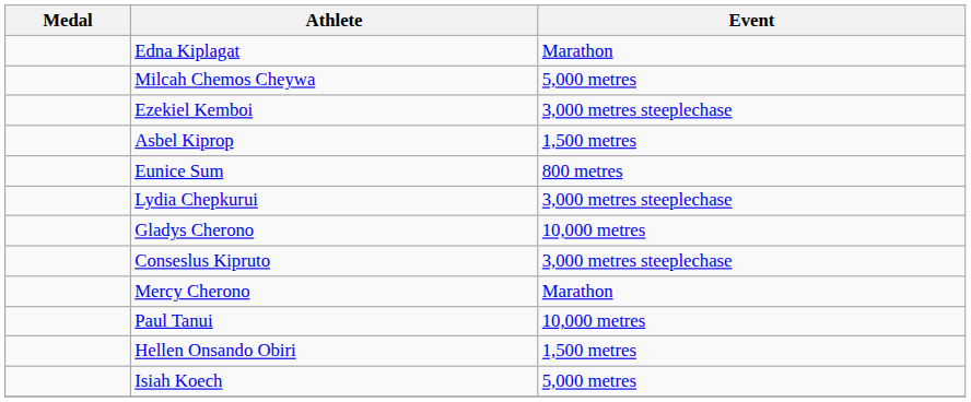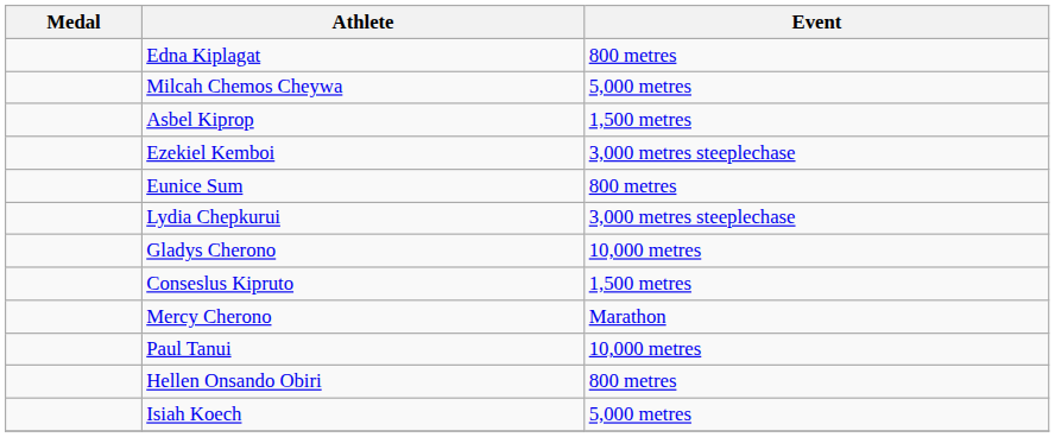 <table class="wikitable" style="font-size:90%" width=60%>
 <tr>
 <th>Medal</th>
 <th>Athlete</th>
 <th>Event</th>
 </tr>
 <tr>
 <td></td>
 <td><a href='#'>Edna Kiplagat</a></td>
-<td><a href='#'>Marathon</a></td>
+<td><a href='#'>800 metres</a></td>
 </tr>
 <tr>
 <td></td>
 <td><a href='#'>Milcah Chemos Cheywa</a></td>
 <td><a href='#'>5,000 metres</a></td>
 </tr>
 <tr>
 <td></td>
-<td><a href='#'>Ezekiel Kemboi</a></td>
-<td><a href='#'>3,000 metres steeplechase</a></td>
+<td><a href='#'>Asbel Kiprop</a></td>
+<td><a href='#'>1,500 metres</a></td>
 </tr>
 <tr>
 <td></td>
-<td><a href='#'>Asbel Kiprop</a></td>
-<td><a href='#'>1,500 metres</a></td>
+<td><a href='#'>Ezekiel Kemboi</a></td>
+<td><a href='#'>3,000 metres steeplechase</a></td>
 </tr>
 <tr>
 <td></td>
 <td><a href='#'>Eunice Sum</a></td>
 <td><a href='#'>800 metres</a></td>
 </tr>
 <tr>
 <td></td>
 <td><a href='#'>Lydia Chepkurui</a></td>
 <td><a href='#'>3,000 metres steeplechase</a></td>
 </tr>
 <tr>
 <td></td>
 <td><a href='#'>Gladys Cherono</a></td>
 <td><a href='#'>10,000 metres</a></td>
 </tr>
 <tr>
 <td></td>
 <td><a href='#'>Conseslus Kipruto</a></td>
-<td><a href='#'>3,000 metres steeplechase</a></td>
+<td><a href='#'>1,500 metres</a></td>
 </tr>
 <tr>
 <td></td>
 <td><a href='#'>Mercy Cherono</a></td>
 <td><a href='#'>Marathon</a></td>
 </tr>
 <tr>
 <td></td>
 <td><a href='#'>Paul Tanui</a></td>
 <td><a href='#'>10,000 metres</a></td>
 </tr>
 <tr>
 <td></td>
 <td><a href='#'>Hellen Onsando Obiri</a></td>
-<td><a href='#'>1,500 metres</a></td>
+<td><a href='#'>800 metres</a></td>
 </tr>
 <tr>
 <td></td>
 <td><a href='#'>Isiah Koech</a></td>
 <td><a href='#'>5,000 metres</a></td>
 </tr>
 <tr>
 </tr>
 </table>
